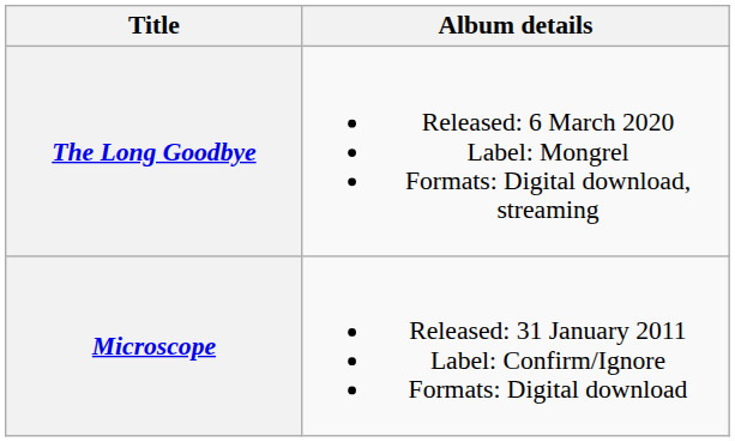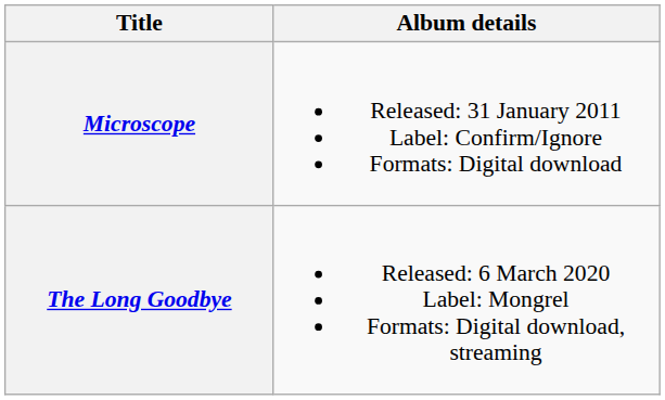 <table class="wikitable plainrowheaders" style="text-align:center;">
 <tr>
 <th scope="col" style="width:11em;">Title</th>
 <th scope="col" style="width:16em;">Album details</th>
 </tr>
 <tr>
+<th scope="row"><em><a href='#'>Microscope</a></em><br></th>
+<td><br><ul><li>Released: 31 January 2011</li><li>Label: Confirm/Ignore</li><li>Formats: Digital download</li></ul></td>
+</tr>
+<tr>
 <th scope="row"><em><a href='#'>The Long Goodbye</a></em></th>
 <td><br><ul><li>Released: 6 March 2020</li><li>Label: Mongrel</li><li>Formats: Digital download, streaming</li></ul></td>
 </tr>
-<tr>
-<th scope="row"><em><a href='#'>Microscope</a></em><br></th>
-<td><br><ul><li>Released: 31 January 2011</li><li>Label: Confirm/Ignore</li><li>Formats: Digital download</li></ul></td>
-</tr>
 </table>
